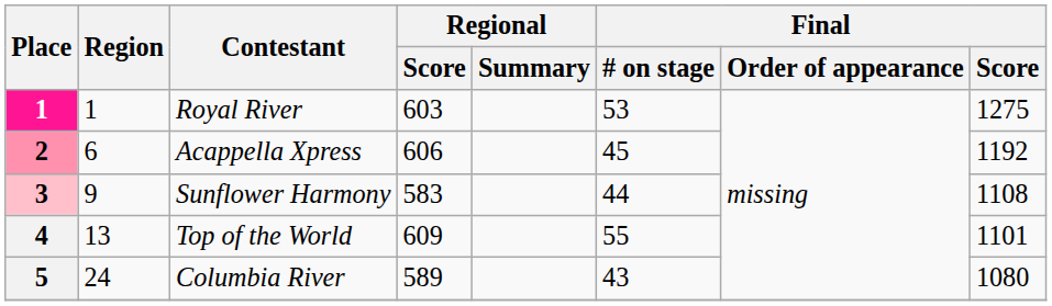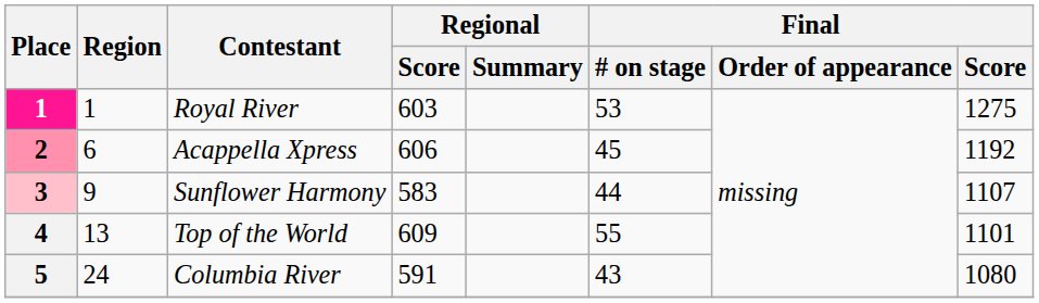 <table class="wikitable sortable">
 <tr>
 <th scope="col" rowspan="2">Place</th>
 <th scope="col" rowspan="2">Region</th>
 <th scope="col" rowspan="2">Contestant</th>
 <th scope="col" colspan="2">Regional</th>
 <th colspan="3">Final</th>
 </tr>
 <tr>
 <th scope="col">Score</th>
 <th scope="col" class="unsortable">Summary</th>
 <th># on stage</th>
 <th scope="col">Order of appearance</th>
 <th scope="col">Score</th>
 </tr>
 <tr>
 <th scope="row" style="background: #FF1493; color:#fff;">1</th>
 <td>1</td>
 <td><em>Royal River</em></td>
 <td>603</td>
 <td></td>
 <td>53</td>
 <td rowspan="5"><em>missing</em></td>
 <td>1275</td>
 </tr>
 <tr>
 <th scope="row" style="background: #FF91AF;">2</th>
 <td>6</td>
 <td><em>Acappella Xpress</em></td>
 <td>606</td>
 <td></td>
 <td>45</td>
 <td>1192</td>
 </tr>
 <tr>
 <th scope="row" style="background: pink;">3</th>
 <td>9</td>
 <td><em>Sunflower Harmony</em></td>
 <td>583</td>
 <td></td>
 <td>44</td>
-<td>1108</td>
+<td>1107</td>
 </tr>
 <tr>
 <th>4</th>
 <td>13</td>
 <td><em>Top of the World</em></td>
 <td>609</td>
 <td></td>
 <td>55</td>
 <td>1101</td>
 </tr>
 <tr>
 <th>5</th>
 <td>24</td>
 <td><em>Columbia River</em></td>
-<td>589</td>
+<td>591</td>
 <td></td>
 <td>43</td>
 <td>1080</td>
 </tr>
 <tr>
 </tr>
 </table>
